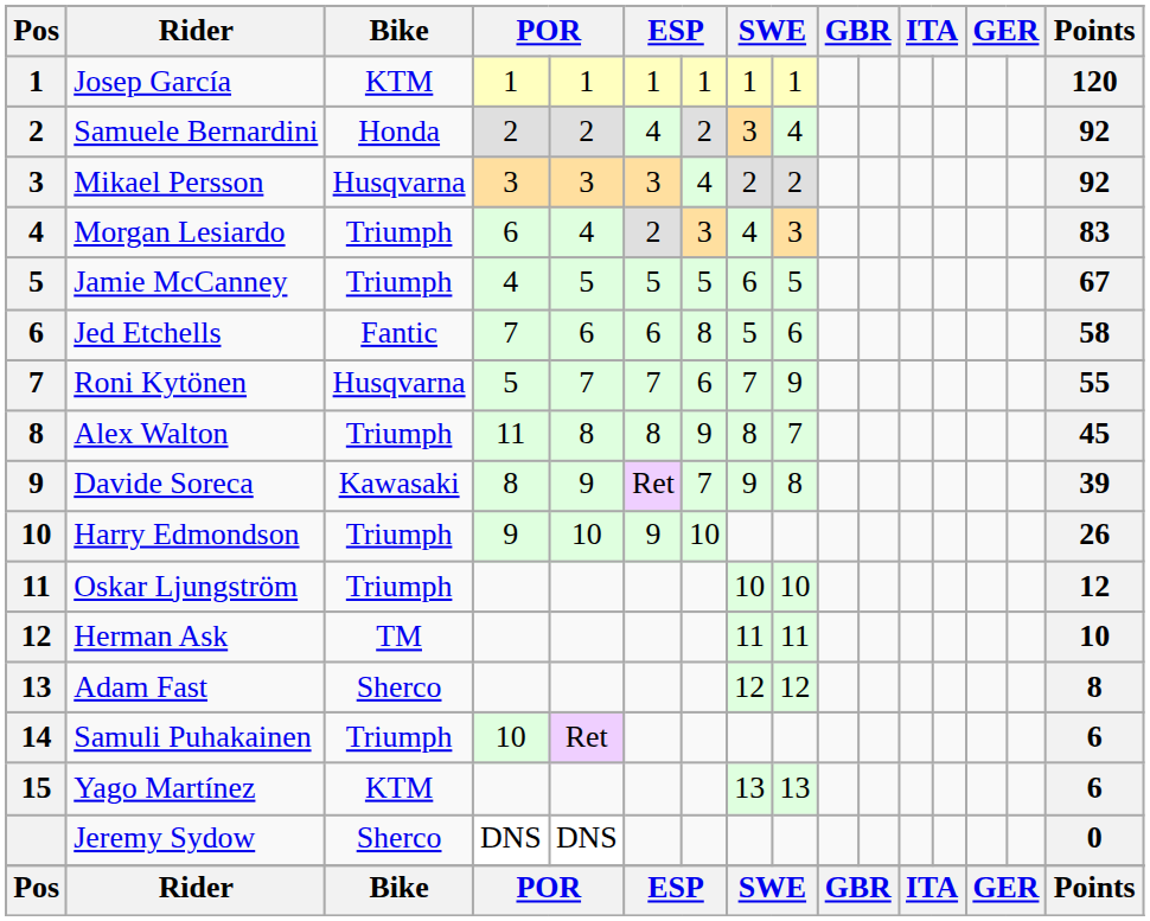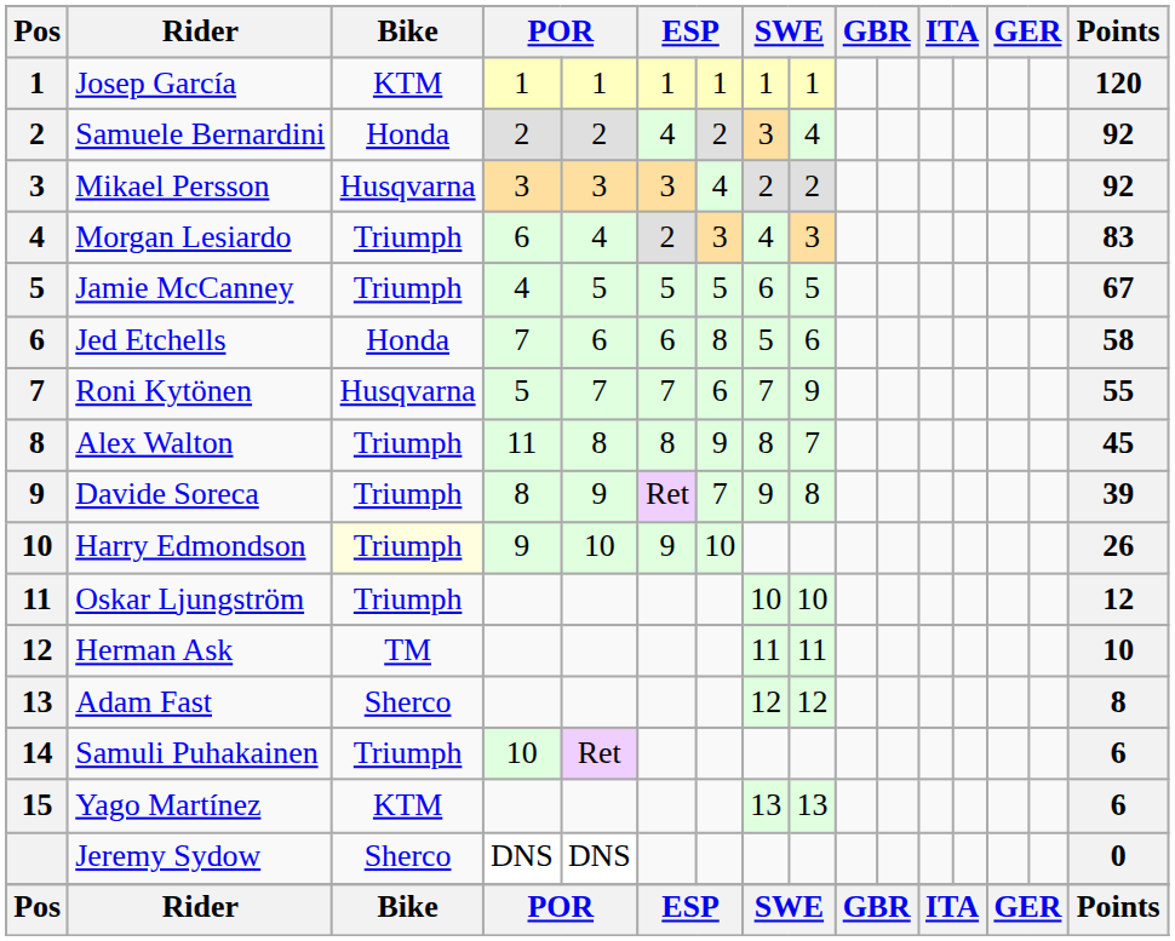 <table class="wikitable" style="font-size: 80%; text-align:center">
 <tr valign="top">
 <th valign="middle">Pos</th>
 <th valign="middle">Rider</th>
 <th valign="middle">Bike</th>
 <th colspan=2><a href='#'>POR</a><br></th>
 <th colspan=2><a href='#'>ESP</a><br></th>
 <th colspan=2><a href='#'>SWE</a><br></th>
 <th colspan=2><a href='#'>GBR</a><br></th>
 <th colspan=2><a href='#'>ITA</a><br></th>
 <th colspan=2><a href='#'>GER</a><br></th>
 <th valign="middle">Points</th>
 </tr>
 <tr>
 <th>1</th>
 <td align=left> <a href='#'>Josep García</a></td>
 <td><a href='#'>KTM</a></td>
 <td style="background:#ffffbf;">1</td>
 <td style="background:#ffffbf;">1</td>
 <td style="background:#ffffbf;">1</td>
 <td style="background:#ffffbf;">1</td>
 <td style="background:#ffffbf;">1</td>
 <td style="background:#ffffbf;">1</td>
 <td></td>
 <td></td>
 <td></td>
 <td></td>
 <td></td>
 <td></td>
 <th>120</th>
 </tr>
 <tr>
 <th>2</th>
 <td align=left> <a href='#'>Samuele Bernardini</a></td>
 <td><a href='#'>Honda</a></td>
 <td style="background:#dfdfdf;">2</td>
 <td style="background:#dfdfdf;">2</td>
 <td style="background:#dfffdf;">4</td>
 <td style="background:#dfdfdf;">2</td>
 <td style="background:#ffdf9f;">3</td>
 <td style="background:#dfffdf;">4</td>
 <td></td>
 <td></td>
 <td></td>
 <td></td>
 <td></td>
 <td></td>
 <th>92</th>
 </tr>
 <tr>
 <th>3</th>
 <td align=left> <a href='#'>Mikael Persson</a></td>
 <td><a href='#'>Husqvarna</a></td>
 <td style="background:#ffdf9f;">3</td>
 <td style="background:#ffdf9f;">3</td>
 <td style="background:#ffdf9f;">3</td>
 <td style="background:#dfffdf;">4</td>
 <td style="background:#dfdfdf;">2</td>
 <td style="background:#dfdfdf;">2</td>
 <td></td>
 <td></td>
 <td></td>
 <td></td>
 <td></td>
 <td></td>
 <th>92</th>
 </tr>
 <tr>
 <th>4</th>
 <td align=left> <a href='#'>Morgan Lesiardo</a></td>
 <td><a href='#'>Triumph</a></td>
 <td style="background:#dfffdf;">6</td>
 <td style="background:#dfffdf;">4</td>
 <td style="background:#dfdfdf;">2</td>
 <td style="background:#ffdf9f;">3</td>
 <td style="background:#dfffdf;">4</td>
 <td style="background:#ffdf9f;">3</td>
 <td></td>
 <td></td>
 <td></td>
 <td></td>
 <td></td>
 <td></td>
 <th>83</th>
 </tr>
 <tr>
 <th>5</th>
 <td align=left> <a href='#'>Jamie McCanney</a></td>
 <td><a href='#'>Triumph</a></td>
 <td style="background:#dfffdf;">4</td>
 <td style="background:#dfffdf;">5</td>
 <td style="background:#dfffdf;">5</td>
 <td style="background:#dfffdf;">5</td>
 <td style="background:#dfffdf;">6</td>
 <td style="background:#dfffdf;">5</td>
 <td></td>
 <td></td>
 <td></td>
 <td></td>
 <td></td>
 <td></td>
 <th>67</th>
 </tr>
 <tr>
 <th>6</th>
 <td align=left> <a href='#'>Jed Etchells</a></td>
-<td><a href='#'>Fantic</a></td>
+<td><a href='#'>Honda</a></td>
 <td style="background:#dfffdf;">7</td>
 <td style="background:#dfffdf;">6</td>
 <td style="background:#dfffdf;">6</td>
 <td style="background:#dfffdf;">8</td>
 <td style="background:#dfffdf;">5</td>
 <td style="background:#dfffdf;">6</td>
 <td></td>
 <td></td>
 <td></td>
 <td></td>
 <td></td>
 <td></td>
 <th>58</th>
 </tr>
 <tr>
 <th>7</th>
 <td align=left> <a href='#'>Roni Kytönen</a></td>
 <td><a href='#'>Husqvarna</a></td>
 <td style="background:#dfffdf;">5</td>
 <td style="background:#dfffdf;">7</td>
 <td style="background:#dfffdf;">7</td>
 <td style="background:#dfffdf;">6</td>
 <td style="background:#dfffdf;">7</td>
 <td style="background:#dfffdf;">9</td>
 <td></td>
 <td></td>
 <td></td>
 <td></td>
 <td></td>
 <td></td>
 <th>55</th>
 </tr>
 <tr>
 <th>8</th>
 <td align=left> <a href='#'>Alex Walton</a></td>
 <td><a href='#'>Triumph</a></td>
 <td style="background:#dfffdf;">11</td>
 <td style="background:#dfffdf;">8</td>
 <td style="background:#dfffdf;">8</td>
 <td style="background:#dfffdf;">9</td>
 <td style="background:#dfffdf;">8</td>
 <td style="background:#dfffdf;">7</td>
 <td></td>
 <td></td>
 <td></td>
 <td></td>
 <td></td>
 <td></td>
 <th>45</th>
 </tr>
 <tr>
 <th>9</th>
 <td align=left> <a href='#'>Davide Soreca</a></td>
-<td><a href='#'>Kawasaki</a></td>
+<td><a href='#'>Triumph</a></td>
 <td style="background:#dfffdf;">8</td>
 <td style="background:#dfffdf;">9</td>
 <td style="background:#efcfff;">Ret</td>
 <td style="background:#dfffdf;">7</td>
 <td style="background:#dfffdf;">9</td>
 <td style="background:#dfffdf;">8</td>
 <td></td>
 <td></td>
 <td></td>
 <td></td>
 <td></td>
 <td></td>
 <th>39</th>
 </tr>
 <tr>
 <th>10</th>
 <td align=left> <a href='#'>Harry Edmondson</a></td>
-<td><a href='#'>Triumph</a></td>
+<td style="background: lightyellow;"><a href='#'>Triumph</a></td>
 <td style="background:#dfffdf;">9</td>
 <td style="background:#dfffdf;">10</td>
 <td style="background:#dfffdf;">9</td>
 <td style="background:#dfffdf;">10</td>
 <td></td>
 <td></td>
 <td></td>
 <td></td>
 <td></td>
 <td></td>
 <td></td>
 <td></td>
 <th>26</th>
 </tr>
 <tr>
 <th>11</th>
 <td align=left> <a href='#'>Oskar Ljungström</a></td>
 <td><a href='#'>Triumph</a></td>
 <td></td>
 <td></td>
 <td></td>
 <td></td>
 <td style="background:#dfffdf;">10</td>
 <td style="background:#dfffdf;">10</td>
 <td></td>
 <td></td>
 <td></td>
 <td></td>
 <td></td>
 <td></td>
 <th>12</th>
 </tr>
 <tr>
 <th>12</th>
 <td align=left> <a href='#'>Herman Ask</a></td>
 <td><a href='#'>TM</a></td>
 <td></td>
 <td></td>
 <td></td>
 <td></td>
 <td style="background:#dfffdf;">11</td>
 <td style="background:#dfffdf;">11</td>
 <td></td>
 <td></td>
 <td></td>
 <td></td>
 <td></td>
 <td></td>
 <th>10</th>
 </tr>
 <tr>
 <th>13</th>
 <td align=left> <a href='#'>Adam Fast</a></td>
 <td><a href='#'>Sherco</a></td>
 <td></td>
 <td></td>
 <td></td>
 <td></td>
 <td style="background:#dfffdf;">12</td>
 <td style="background:#dfffdf;">12</td>
 <td></td>
 <td></td>
 <td></td>
 <td></td>
 <td></td>
 <td></td>
 <th>8</th>
 </tr>
 <tr>
 <th>14</th>
 <td align=left> <a href='#'>Samuli Puhakainen</a></td>
 <td><a href='#'>Triumph</a></td>
 <td style="background:#dfffdf;">10</td>
 <td style="background:#efcfff;">Ret</td>
 <td></td>
 <td></td>
 <td></td>
 <td></td>
 <td></td>
 <td></td>
 <td></td>
 <td></td>
 <td></td>
 <td></td>
 <th>6</th>
 </tr>
 <tr>
 <th>15</th>
 <td align=left> <a href='#'>Yago Martínez</a></td>
 <td><a href='#'>KTM</a></td>
 <td></td>
 <td></td>
 <td></td>
 <td></td>
 <td style="background:#dfffdf;">13</td>
 <td style="background:#dfffdf;">13</td>
 <td></td>
 <td></td>
 <td></td>
 <td></td>
 <td></td>
 <td></td>
 <th>6</th>
 </tr>
 <tr>
 <th></th>
 <td align=left> <a href='#'>Jeremy Sydow</a></td>
 <td><a href='#'>Sherco</a></td>
 <td style="background:#ffffff;">DNS</td>
 <td style="background:#ffffff;">DNS</td>
 <td></td>
 <td></td>
 <td></td>
 <td></td>
 <td></td>
 <td></td>
 <td></td>
 <td></td>
 <td></td>
 <td></td>
 <th>0</th>
 </tr>
 <tr>
 </tr>
 <tr valign="top">
 <th valign="middle">Pos</th>
 <th valign="middle">Rider</th>
 <th valign="middle">Bike</th>
 <th colspan=2><a href='#'>POR</a><br></th>
 <th colspan=2><a href='#'>ESP</a><br></th>
 <th colspan=2><a href='#'>SWE</a><br></th>
 <th colspan=2><a href='#'>GBR</a><br></th>
 <th colspan=2><a href='#'>ITA</a><br></th>
 <th colspan=2><a href='#'>GER</a><br></th>
 <th valign="middle">Points</th>
 </tr>
 <tr>
 </tr>
 </table>
